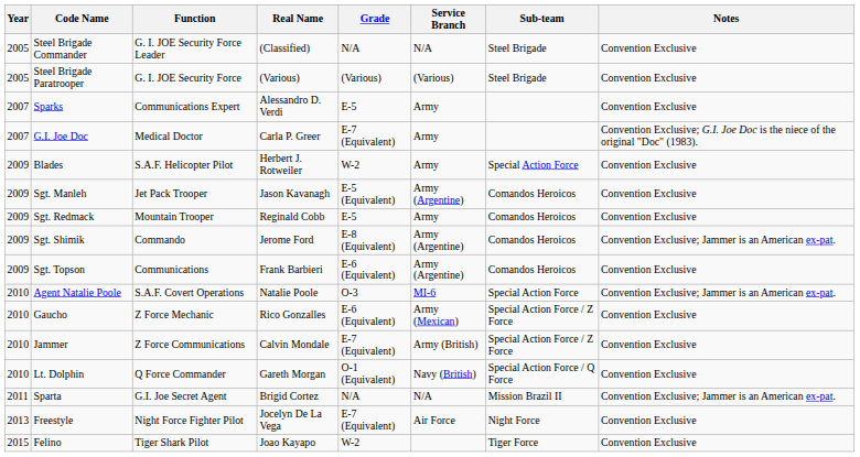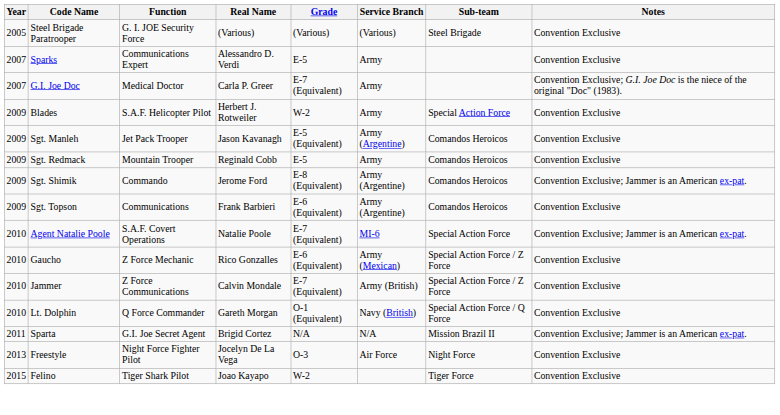 <table class="wikitable sortable" align="left" style="margin:auto;">
 <tr>
 <th>Year</th>
 <th>Code Name</th>
 <th>Function</th>
 <th>Real Name</th>
 <th><a href='#'>Grade</a></th>
 <th>Service Branch</th>
 <th>Sub-team</th>
 <th>Notes</th>
-</tr>
-<tr>
-<td>2005</td>
-<td>Steel Brigade Commander</td>
-<td>G. I. JOE Security Force Leader</td>
-<td>(Classified)</td>
-<td>N/A</td>
-<td>N/A</td>
-<td>Steel Brigade</td>
-<td>Convention Exclusive</td>
 </tr>
 <tr>
 <td>2005</td>
 <td>Steel Brigade Paratrooper</td>
 <td>G. I. JOE Security Force</td>
 <td>(Various)</td>
 <td>(Various)</td>
 <td>(Various)</td>
 <td>Steel Brigade</td>
 <td>Convention Exclusive</td>
 </tr>
 <tr>
 <td>2007</td>
 <td><a href='#'>Sparks</a></td>
 <td>Communications Expert</td>
 <td>Alessandro D. Verdi</td>
 <td>E-5</td>
 <td>Army</td>
 <td></td>
 <td>Convention Exclusive</td>
 </tr>
 <tr>
 <td>2007</td>
 <td><a href='#'>G.I. Joe Doc</a></td>
 <td>Medical Doctor</td>
 <td>Carla P. Greer</td>
 <td>E-7 (Equivalent)</td>
 <td>Army</td>
 <td></td>
 <td>Convention Exclusive; <em>G.I. Joe Doc</em> is the niece of the original "Doc" (1983).</td>
 </tr>
 <tr>
 <td>2009</td>
 <td>Blades</td>
 <td>S.A.F. Helicopter Pilot</td>
 <td>Herbert J. Rotweiler</td>
 <td>W-2</td>
 <td>Army</td>
 <td>Special <a href='#'>Action Force</a></td>
 <td>Convention Exclusive</td>
 </tr>
 <tr>
 <td>2009</td>
 <td>Sgt. Manleh</td>
 <td>Jet Pack Trooper</td>
 <td>Jason Kavanagh</td>
 <td>E-5 (Equivalent)</td>
 <td>Army (<a href='#'>Argentine</a>)</td>
 <td>Comandos Heroicos</td>
 <td>Convention Exclusive</td>
 </tr>
 <tr>
 <td>2009</td>
 <td>Sgt. Redmack</td>
 <td>Mountain Trooper</td>
 <td>Reginald Cobb</td>
 <td>E-5</td>
 <td>Army</td>
 <td>Comandos Heroicos</td>
 <td>Convention Exclusive</td>
 </tr>
 <tr>
 <td>2009</td>
 <td>Sgt. Shimik</td>
 <td>Commando</td>
 <td>Jerome Ford</td>
 <td>E-8 (Equivalent)</td>
 <td>Army (Argentine)</td>
 <td>Comandos Heroicos</td>
 <td>Convention Exclusive; Jammer is an American <a href='#'>ex-pat</a>.</td>
 </tr>
 <tr>
 <td>2009</td>
 <td>Sgt. Topson</td>
 <td>Communications</td>
 <td>Frank Barbieri</td>
 <td>E-6 (Equivalent)</td>
 <td>Army (Argentine)</td>
 <td>Comandos Heroicos</td>
 <td>Convention Exclusive</td>
 </tr>
 <tr>
 <td>2010</td>
 <td><a href='#'>Agent Natalie Poole</a></td>
 <td>S.A.F. Covert Operations</td>
 <td>Natalie Poole</td>
-<td>O-3</td>
+<td>E-7 (Equivalent)</td>
 <td><a href='#'>MI-6</a></td>
 <td>Special Action Force</td>
 <td>Convention Exclusive; Jammer is an American <a href='#'>ex-pat</a>.</td>
 </tr>
 <tr>
 <td>2010</td>
 <td>Gaucho</td>
 <td>Z Force Mechanic</td>
 <td>Rico Gonzalles</td>
 <td>E-6 (Equivalent)</td>
 <td>Army (<a href='#'>Mexican</a>)</td>
 <td>Special Action Force / Z Force</td>
 <td>Convention Exclusive</td>
 </tr>
 <tr>
 <td>2010</td>
 <td>Jammer</td>
 <td>Z Force Communications</td>
 <td>Calvin Mondale</td>
 <td>E-7 (Equivalent)</td>
 <td>Army (British)</td>
 <td>Special Action Force / Z Force</td>
 <td>Convention Exclusive</td>
 </tr>
 <tr>
 <td>2010</td>
 <td>Lt. Dolphin</td>
 <td>Q Force Commander</td>
 <td>Gareth Morgan</td>
 <td>O-1 (Equivalent)</td>
 <td>Navy (<a href='#'>British</a>)</td>
 <td>Special Action Force / Q Force</td>
 <td>Convention Exclusive</td>
 </tr>
 <tr>
 <td>2011</td>
 <td>Sparta</td>
 <td>G.I. Joe Secret Agent</td>
 <td>Brigid Cortez</td>
 <td>N/A</td>
 <td>N/A</td>
 <td>Mission Brazil II</td>
 <td>Convention Exclusive; Jammer is an American <a href='#'>ex-pat</a>.</td>
 </tr>
 <tr>
 <td>2013</td>
 <td>Freestyle</td>
 <td>Night Force Fighter Pilot</td>
 <td>Jocelyn De La Vega</td>
-<td>E-7 (Equivalent)</td>
+<td>O-3</td>
 <td>Air Force</td>
 <td>Night Force</td>
 <td>Convention Exclusive</td>
 </tr>
 <tr>
 <td>2015</td>
 <td>Felino</td>
 <td>Tiger Shark Pilot</td>
 <td>Joao Kayapo</td>
 <td>W-2</td>
 <td></td>
 <td>Tiger Force</td>
 <td>Convention Exclusive</td>
 </tr>
 </table>
